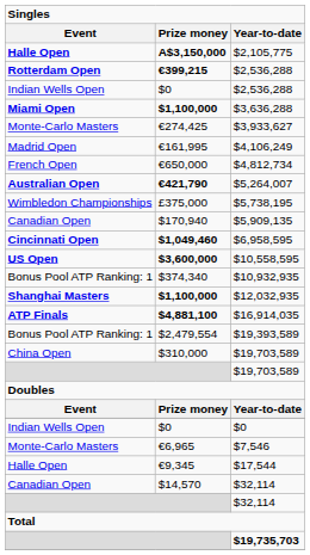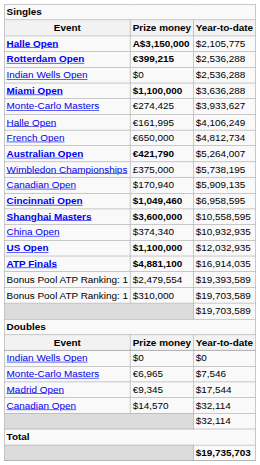 <table class="wikitable sortable">
 <tr>
 <td colspan=3><strong>Singles</strong></td>
 </tr>
 <tr>
 <th>Event</th>
 <th>Prize money</th>
 <th>Year-to-date</th>
 </tr>
 <tr>
 <td><strong><a href='#'>Halle Open</a></strong></td>
 <td><strong>A$3,150,000</strong></td>
 <td>$2,105,775</td>
 </tr>
 <tr>
 <td><strong><a href='#'>Rotterdam Open</a></strong></td>
 <td><strong>€399,215</strong></td>
 <td>$2,536,288</td>
 </tr>
 <tr>
 <td><a href='#'>Indian Wells Open</a></td>
 <td>$0</td>
 <td>$2,536,288</td>
 </tr>
 <tr>
 <td><strong><a href='#'>Miami Open</a></strong></td>
 <td><strong>$1,100,000</strong></td>
 <td>$3,636,288</td>
 </tr>
 <tr>
 <td><a href='#'>Monte-Carlo Masters</a></td>
 <td>€274,425</td>
 <td>$3,933,627</td>
 </tr>
 <tr>
-<td><a href='#'>Madrid Open</a></td>
+<td><a href='#'>Halle Open</a></td>
 <td>€161,995</td>
 <td>$4,106,249</td>
 </tr>
 <tr>
 <td><a href='#'>French Open</a></td>
 <td>€650,000</td>
 <td>$4,812,734</td>
 </tr>
 <tr>
 <td><strong><a href='#'>Australian Open</a></strong></td>
 <td><strong>€421,790</strong></td>
 <td>$5,264,007</td>
 </tr>
 <tr>
 <td><a href='#'>Wimbledon Championships</a></td>
 <td>£375,000</td>
 <td>$5,738,195</td>
 </tr>
 <tr>
 <td><a href='#'>Canadian Open</a></td>
 <td>$170,940</td>
 <td>$5,909,135</td>
 </tr>
 <tr>
 <td><strong><a href='#'>Cincinnati Open</a></strong></td>
 <td><strong>$1,049,460</strong></td>
 <td>$6,958,595</td>
 </tr>
 <tr>
-<td><strong><a href='#'>US Open</a></strong></td>
+<td><strong><a href='#'>Shanghai Masters</a></strong></td>
 <td><strong>$3,600,000</strong></td>
 <td>$10,558,595</td>
 </tr>
 <tr>
-<td>Bonus Pool ATP Ranking: 1</td>
+<td><a href='#'>China Open</a></td>
 <td>$374,340</td>
 <td>$10,932,935</td>
 </tr>
 <tr>
-<td><strong><a href='#'>Shanghai Masters</a></strong></td>
+<td><strong><a href='#'>US Open</a></strong></td>
 <td><strong>$1,100,000</strong></td>
 <td>$12,032,935</td>
 </tr>
 <tr>
 <td><strong><a href='#'>ATP Finals</a></strong></td>
 <td><strong>$4,881,100</strong></td>
 <td>$16,914,035</td>
 </tr>
 <tr>
 <td>Bonus Pool ATP Ranking: 1</td>
 <td>$2,479,554</td>
 <td>$19,393,589</td>
 </tr>
 <tr>
-<td><a href='#'>China Open</a></td>
+<td>Bonus Pool ATP Ranking: 1</td>
 <td>$310,000</td>
 <td>$19,703,589</td>
 </tr>
 <tr class="sortbottom">
 <td colspan=2 bgcolor=#DCDCDC></td>
 <td>$19,703,589</td>
 </tr>
 <tr>
 <td colspan=3><strong>Doubles</strong></td>
 </tr>
 <tr>
 <th>Event</th>
 <th>Prize money</th>
 <th>Year-to-date</th>
 </tr>
 <tr class="sortbottom">
 </tr>
 <tr>
 <td><a href='#'>Indian Wells Open</a></td>
 <td>$0</td>
 <td>$0</td>
 </tr>
 <tr>
 <td><a href='#'>Monte-Carlo Masters</a></td>
 <td>€6,965</td>
 <td>$7,546</td>
 </tr>
 <tr>
-<td><a href='#'>Halle Open</a></td>
+<td><a href='#'>Madrid Open</a></td>
 <td>€9,345</td>
 <td>$17,544</td>
 </tr>
 <tr>
 <td><a href='#'>Canadian Open</a></td>
 <td>$14,570</td>
 <td>$32,114</td>
 </tr>
 <tr>
 <td colspan=2 bgcolor=#DCDCDC></td>
 <td>$32,114</td>
 </tr>
 <tr>
 <td colspan=3><strong>Total</strong></td>
 </tr>
 <tr class="sortbottom">
 <td colspan=2 bgcolor=#DCDCDC></td>
 <td><strong>$19,735,703</strong></td>
 </tr>
 <tr>
 </tr>
 </table>
